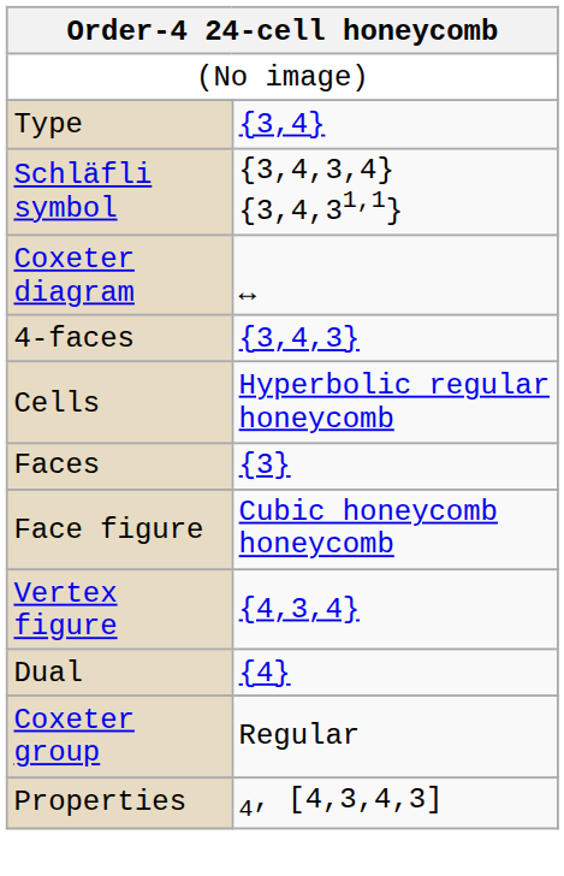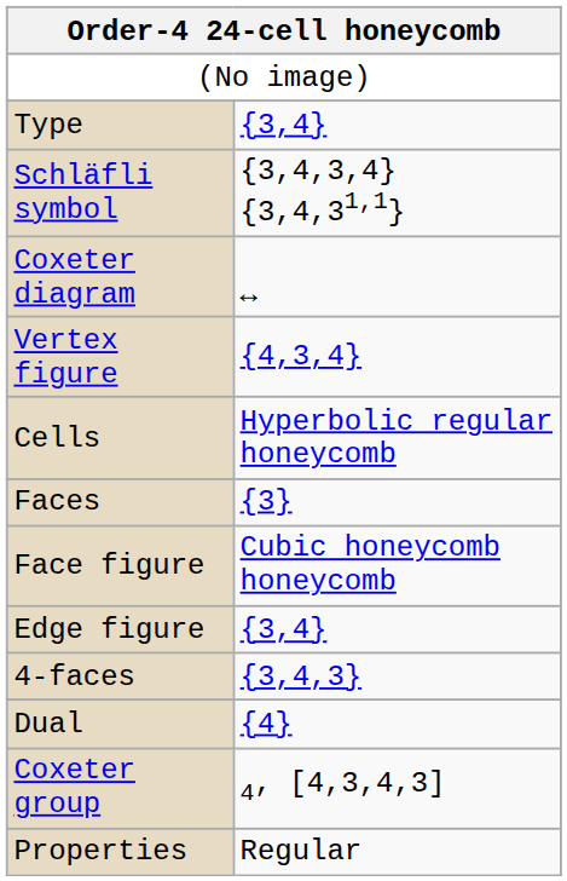 <table class="wikitable" align="right" style="margin-left:10px" width="250">
 <tr>
 <th bgcolor=#e7dcc3 colspan=2>Order-4 24-cell honeycomb</th>
 </tr>
 <tr>
 <td bgcolor=#ffffff align=center colspan=2>(No image)</td>
 </tr>
 <tr>
 <td bgcolor=#e7dcc3>Type</td>
 <td> <a href='#'>{3,4}</a></td>
 </tr>
 <tr>
 <td bgcolor=#e7dcc3><a href='#'>Schläfli symbol</a></td>
 <td>{3,4,3,4}<br>{3,4,3<sup>1,1</sup>}</td>
 </tr>
 <tr>
 <td bgcolor=#e7dcc3><a href='#'>Coxeter diagram</a></td>
 <td><br> ↔ </td>
 </tr>
 <tr>
-<td bgcolor=#e7dcc3>4-faces</td>
-<td> <a href='#'>{3,4,3}</a></td>
+<td bgcolor=#e7dcc3><a href='#'>Vertex figure</a></td>
+<td> <a href='#'>{4,3,4}</a></td>
 </tr>
 <tr>
 <td bgcolor=#e7dcc3>Cells</td>
 <td><a href='#'>Hyperbolic regular honeycomb</a></td>
 </tr>
 <tr>
 <td bgcolor=#e7dcc3>Faces</td>
 <td> <a href='#'>{3}</a></td>
 </tr>
 <tr>
 <td bgcolor=#e7dcc3>Face figure</td>
 <td><a href='#'>Cubic honeycomb honeycomb</a></td>
 </tr>
 <tr>
-<td bgcolor=#e7dcc3><a href='#'>Vertex figure</a></td>
-<td> <a href='#'>{4,3,4}</a></td>
+<td bgcolor=#e7dcc3>Edge figure</td>
+<td> <a href='#'>{3,4}</a></td>
+</tr>
+<tr>
+<td bgcolor=#e7dcc3>4-faces</td>
+<td> <a href='#'>{3,4,3}</a></td>
 </tr>
 <tr>
 <td bgcolor=#e7dcc3>Dual</td>
 <td> <a href='#'>{4}</a></td>
 </tr>
 <tr>
 <td bgcolor=#e7dcc3><a href='#'>Coxeter group</a></td>
-<td>Regular</td>
+<td><sub>4</sub>, [4,3,4,3]</td>
 </tr>
 <tr>
 <td bgcolor=#e7dcc3>Properties</td>
-<td><sub>4</sub>, [4,3,4,3]</td>
+<td>Regular</td>
 </tr>
 </table>
